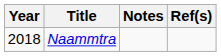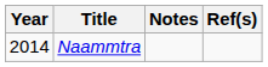 <table class="wikitable">
 <tr>
 <th>Year</th>
 <th>Title</th>
 <th>Notes</th>
 <th>Ref(s)</th>
 </tr>
 <tr>
-<td>2018</td>
+<td>2014</td>
 <td><a href='#'><em>Naammtra</em></a></td>
 <td></td>
 <td></td>
 </tr>
 </table>
